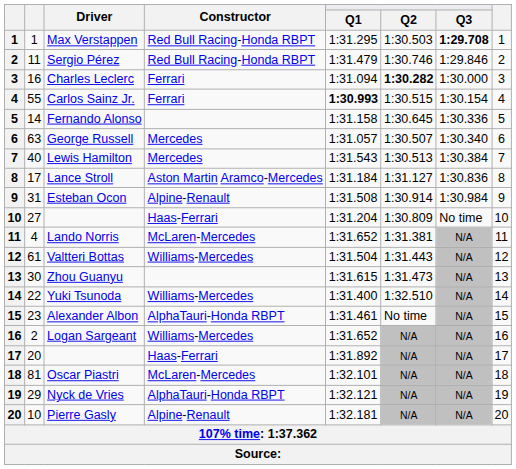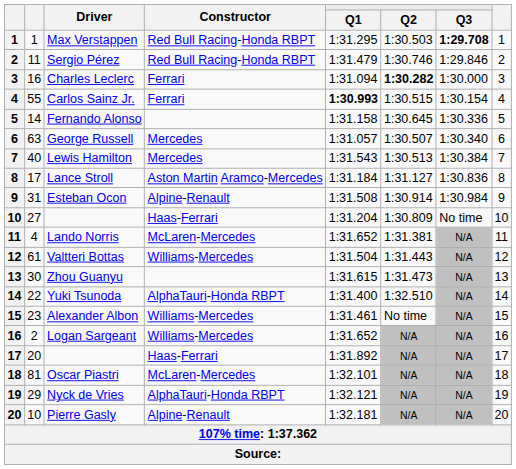 <table class="wikitable sortable" style="font-size: 85%;">
 <tr>
 <th rowspan="2"></th>
 <th rowspan="2"></th>
 <th rowspan="2">Driver</th>
 <th rowspan="2">Constructor</th>
 <th colspan="3" style="background:#eaecf0; text-align:center;"></th>
 <th rowspan="2"></th>
 </tr>
 <tr>
 <th scope="col">Q1</th>
 <th scope="col">Q2</th>
 <th scope="col">Q3</th>
 </tr>
 <tr>
 <th scope="row">1</th>
 <td align="center">1</td>
 <td data-sort-value="ver"> <a href='#'>Max Verstappen</a></td>
 <td><a href='#'>Red Bull Racing</a>-<a href='#'>Honda RBPT</a></td>
 <td>1:31.295</td>
 <td>1:30.503</td>
 <td><strong>1:29.708</strong></td>
 <td align="center">1</td>
 </tr>
 <tr>
 <th scope="row">2</th>
 <td align="center">11</td>
 <td data-sort-value="per"> <a href='#'>Sergio Pérez</a></td>
 <td><a href='#'>Red Bull Racing</a>-<a href='#'>Honda RBPT</a></td>
 <td>1:31.479</td>
 <td>1:30.746</td>
 <td>1:29.846</td>
 <td align="center">2</td>
 </tr>
 <tr>
 <th scope="row">3</th>
 <td align="center">16</td>
 <td data-sort-value="lec"> <a href='#'>Charles Leclerc</a></td>
 <td><a href='#'>Ferrari</a></td>
 <td>1:31.094</td>
 <td><strong>1:30.282</strong></td>
 <td>1:30.000</td>
 <td align="center">3</td>
 </tr>
 <tr>
 <th scope="row">4</th>
 <td align="center">55</td>
 <td data-sort-value="sai"> <a href='#'>Carlos Sainz Jr.</a></td>
 <td><a href='#'>Ferrari</a></td>
 <td><strong>1:30.993</strong></td>
 <td>1:30.515</td>
 <td>1:30.154</td>
 <td align="center">4</td>
 </tr>
 <tr>
 <th scope="row">5</th>
 <td align="center">14</td>
 <td data-sort-value="alo"> <a href='#'>Fernando Alonso</a></td>
 <td></td>
 <td>1:31.158</td>
 <td>1:30.645</td>
 <td>1:30.336</td>
 <td align="center">5</td>
 </tr>
 <tr>
 <th scope="row">6</th>
 <td align="center">63</td>
 <td data-sort-value="rus"> <a href='#'>George Russell</a></td>
 <td><a href='#'>Mercedes</a></td>
 <td>1:31.057</td>
 <td>1:30.507</td>
 <td>1:30.340</td>
 <td align="center">6</td>
 </tr>
 <tr>
 <th scope="row">7</th>
 <td align="center">40</td>
 <td data-sort-value="ham"> <a href='#'>Lewis Hamilton</a></td>
 <td><a href='#'>Mercedes</a></td>
 <td>1:31.543</td>
 <td>1:30.513</td>
 <td>1:30.384</td>
 <td align="center">7</td>
 </tr>
 <tr>
 <th scope="row">8</th>
 <td align="center">17</td>
 <td data-sort-value="str"> <a href='#'>Lance Stroll</a></td>
 <td><a href='#'>Aston Martin</a> <a href='#'>Aramco</a>-<a href='#'>Mercedes</a></td>
 <td>1:31.184</td>
 <td>1:31.127</td>
 <td>1:30.836</td>
 <td align="center">8</td>
 </tr>
 <tr>
 <th scope="row">9</th>
 <td align="center">31</td>
 <td data-sort-value="oco"> <a href='#'>Esteban Ocon</a></td>
 <td><a href='#'>Alpine</a>-<a href='#'>Renault</a></td>
 <td>1:31.508</td>
 <td>1:30.914</td>
 <td>1:30.984</td>
 <td align="center">9</td>
 </tr>
 <tr>
 <th scope="row">10</th>
 <td align="center">27</td>
 <td data-sort-value="hul"></td>
 <td><a href='#'>Haas</a>-<a href='#'>Ferrari</a></td>
 <td>1:31.204</td>
 <td>1:30.809</td>
 <td>No time</td>
 <td align="center">10</td>
 </tr>
 <tr>
 <th scope="row">11</th>
 <td align="center">4</td>
 <td data-sort-value="nor"> <a href='#'>Lando Norris</a></td>
 <td><a href='#'>McLaren</a>-<a href='#'>Mercedes</a></td>
 <td>1:31.652</td>
 <td>1:31.381</td>
 <td data-sort-value="15" align="center" style="background: silver"><small>N/A</small></td>
 <td align="center">11</td>
 </tr>
 <tr>
 <th scope="row">12</th>
 <td align="center">61</td>
 <td data-sort-value="bot"> <a href='#'>Valtteri Bottas</a></td>
 <td><a href='#'>Williams</a>-<a href='#'>Mercedes</a></td>
 <td>1:31.504</td>
 <td>1:31.443</td>
 <td data-sort-value="15" align="center" style="background: silver"><small>N/A</small></td>
 <td align="center">12</td>
 </tr>
 <tr>
 <th scope="row">13</th>
 <td align="center">30</td>
 <td data-sort-value="zho"> <a href='#'>Zhou Guanyu</a></td>
 <td></td>
 <td>1:31.615</td>
 <td>1:31.473</td>
 <td data-sort-value="14" align="center" style="background: silver"><small>N/A</small></td>
 <td align="center">13</td>
 </tr>
 <tr>
 <th scope="row">14</th>
 <td align="center">22</td>
 <td data-sort-value="tsu"> <a href='#'>Yuki Tsunoda</a></td>
-<td><a href='#'>Williams</a>-<a href='#'>Mercedes</a></td>
+<td><a href='#'>AlphaTauri</a>-<a href='#'>Honda RBPT</a></td>
 <td>1:31.400</td>
 <td>1:32.510</td>
 <td data-sort-value="13" align="center" style="background: silver"><small>N/A</small></td>
 <td align="center">14</td>
 </tr>
 <tr>
 <th scope="row">15</th>
 <td align="center">23</td>
 <td data-sort-value="alb"> <a href='#'>Alexander Albon</a></td>
-<td><a href='#'>AlphaTauri</a>-<a href='#'>Honda RBPT</a></td>
+<td><a href='#'>Williams</a>-<a href='#'>Mercedes</a></td>
 <td>1:31.461</td>
 <td>No time</td>
 <td data-sort-value="20" align="center" style="background: silver"><small>N/A</small></td>
 <td align="center">15</td>
 </tr>
 <tr>
 <th scope="row">16</th>
 <td align="center">2</td>
 <td data-sort-value="sar"> <a href='#'>Logan Sargeant</a></td>
 <td><a href='#'>Williams</a>-<a href='#'>Mercedes</a></td>
 <td>1:31.652</td>
 <td data-sort-value="16" align="center" style="background: silver"><small>N/A</small></td>
 <td data-sort-value="16" align="center" style="background: silver"><small>N/A</small></td>
 <td align="center">16</td>
 </tr>
 <tr>
 <th scope="row">17</th>
 <td align="center">20</td>
 <td data-sort-value="mag"></td>
 <td><a href='#'>Haas</a>-<a href='#'>Ferrari</a></td>
 <td>1:31.892</td>
 <td data-sort-value="17" align="center" style="background: silver"><small>N/A</small></td>
 <td data-sort-value="17" align="center" style="background: silver"><small>N/A</small></td>
 <td align="center">17</td>
 </tr>
 <tr>
 <th scope="row">18</th>
 <td align="center">81</td>
 <td data-sort-value="pia"> <a href='#'>Oscar Piastri</a></td>
 <td><a href='#'>McLaren</a>-<a href='#'>Mercedes</a></td>
 <td>1:32.101</td>
 <td data-sort-value="18" align="center" style="background: silver"><small>N/A</small></td>
 <td data-sort-value="18" align="center" style="background: silver"><small>N/A</small></td>
 <td align="center">18</td>
 </tr>
 <tr>
 <th scope="row">19</th>
 <td align="center">29</td>
 <td data-sort-value="dev"> <a href='#'>Nyck de Vries</a></td>
 <td><a href='#'>AlphaTauri</a>-<a href='#'>Honda RBPT</a></td>
 <td>1:32.121</td>
 <td data-sort-value="19" align="center" style="background: silver"><small>N/A</small></td>
 <td data-sort-value="19" align="center" style="background: silver"><small>N/A</small></td>
 <td align="center">19</td>
 </tr>
 <tr>
 <th scope="row">20</th>
 <td align="center">10</td>
 <td data-sort-value="gas"> <a href='#'>Pierre Gasly</a></td>
 <td><a href='#'>Alpine</a>-<a href='#'>Renault</a></td>
 <td>1:32.181</td>
 <td data-sort-value="20" align="center" style="background: silver"><small>N/A</small></td>
 <td data-sort-value="20" align="center" style="background: silver"><small>N/A</small></td>
 <td align="center">20</td>
 </tr>
 <tr>
 <th colspan="8"><a href='#'>107% time</a>: 1:37.362</th>
 </tr>
 <tr>
 <th colspan="8">Source:</th>
 </tr>
 </table>
